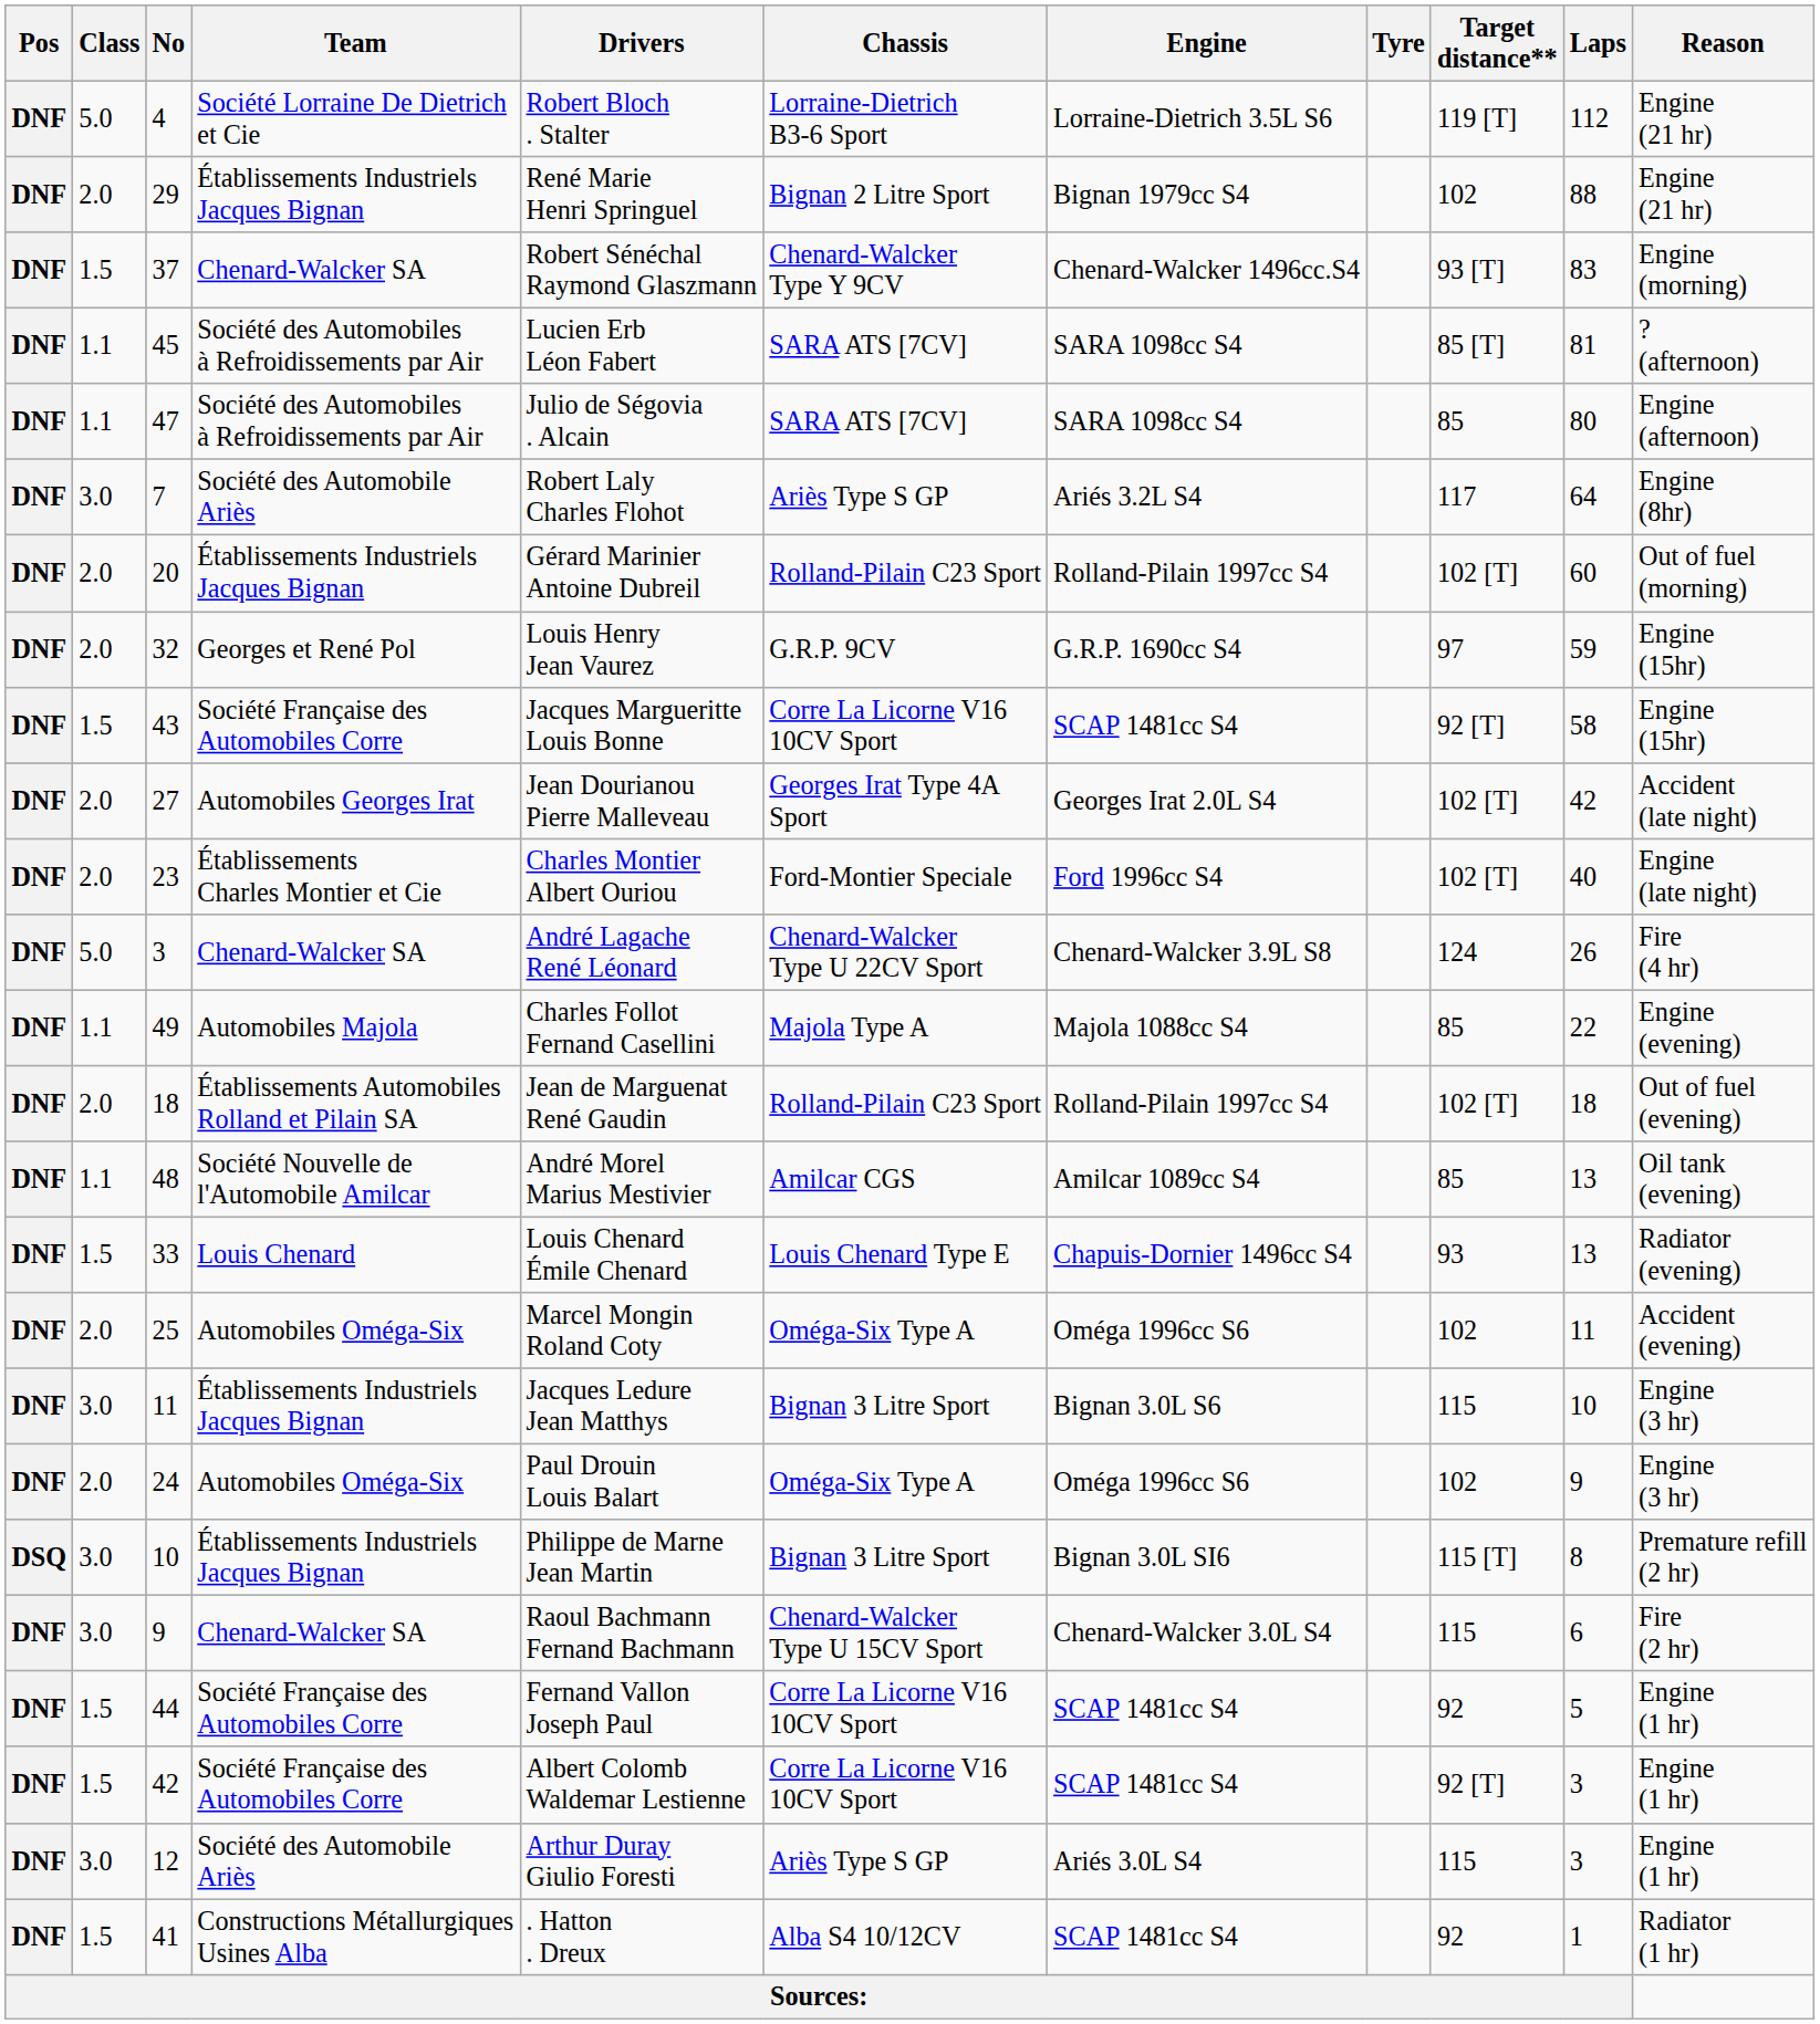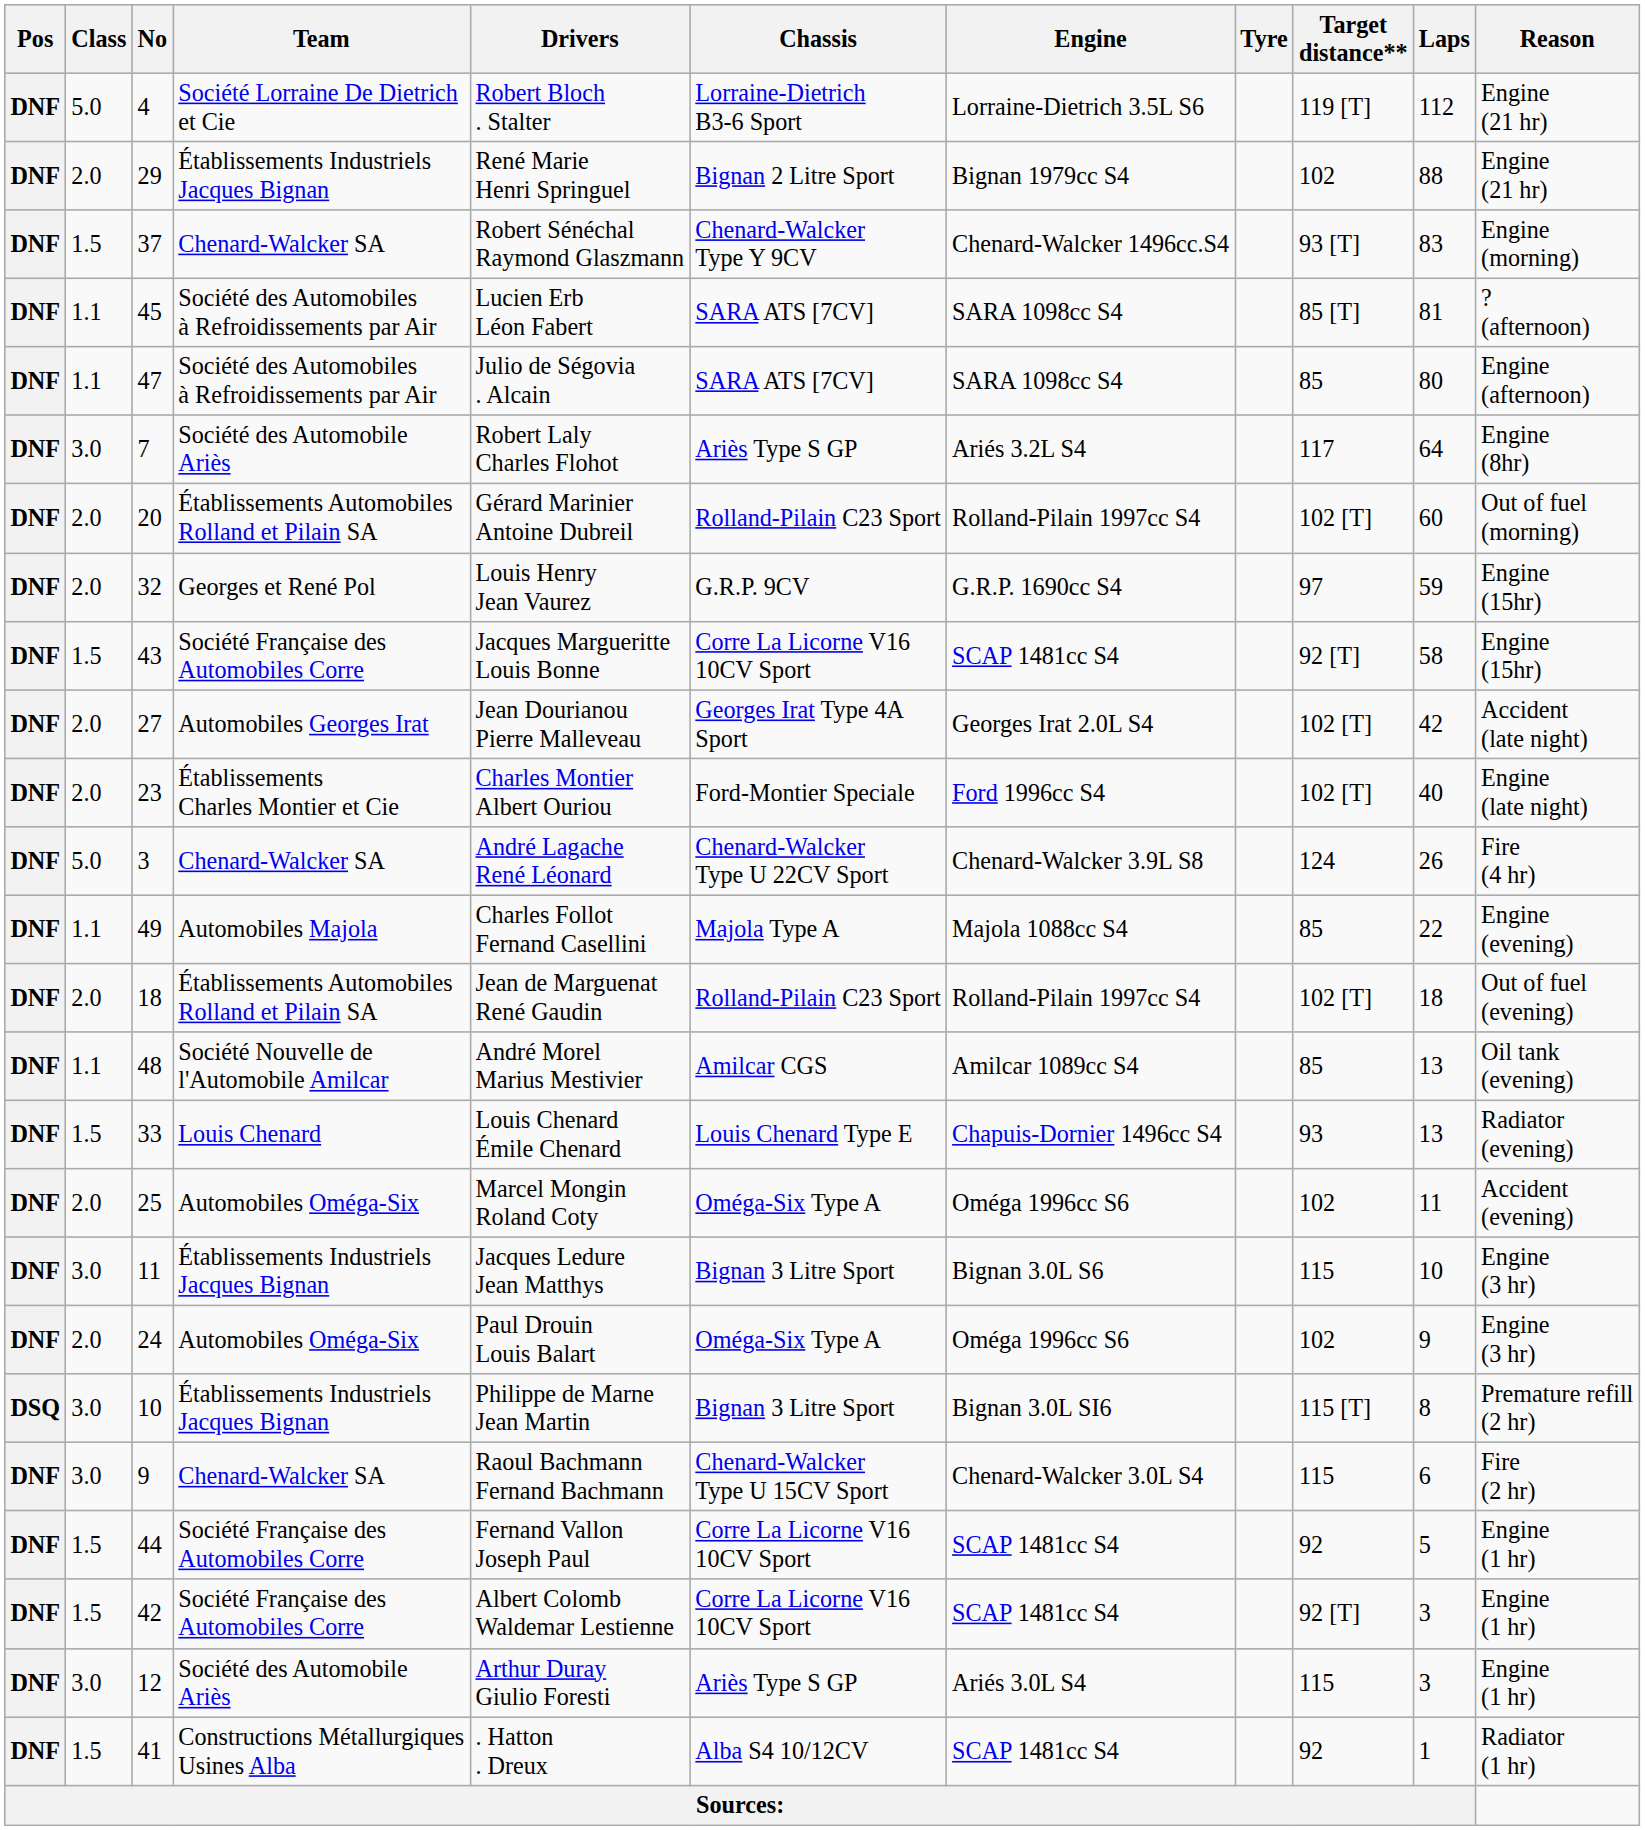 <table class="wikitable" style="font-size: 95%;">
 <tr>
 <th>Pos</th>
 <th>Class</th>
 <th>No</th>
 <th>Team</th>
 <th>Drivers</th>
 <th>Chassis</th>
 <th>Engine</th>
 <th>Tyre</th>
 <th>Target<br>distance**</th>
 <th>Laps</th>
 <th>Reason</th>
 </tr>
 <tr>
 <th>DNF</th>
 <td>5.0</td>
 <td>4</td>
 <td> <a href='#'>Société Lorraine De Dietrich</a><br>et Cie</td>
 <td> <a href='#'>Robert Bloch</a><br> . Stalter</td>
 <td><a href='#'>Lorraine-Dietrich</a><br> B3-6 Sport</td>
 <td>Lorraine-Dietrich 3.5L S6</td>
 <td></td>
 <td>119 [T]</td>
 <td>112</td>
 <td>Engine<br> (21 hr)</td>
 </tr>
 <tr>
 <th>DNF</th>
 <td>2.0</td>
 <td>29</td>
 <td> Établissements Industriels<br><a href='#'>Jacques Bignan</a></td>
 <td> René Marie<br> Henri Springuel</td>
 <td><a href='#'>Bignan</a> 2 Litre Sport</td>
 <td>Bignan 1979cc S4</td>
 <td></td>
 <td>102</td>
 <td>88</td>
 <td>Engine<br> (21 hr)</td>
 </tr>
 <tr>
 <th>DNF</th>
 <td>1.5</td>
 <td>37</td>
 <td> <a href='#'>Chenard-Walcker</a> SA</td>
 <td> Robert Sénéchal<br> Raymond Glaszmann</td>
 <td><a href='#'>Chenard-Walcker</a><br> Type Y 9CV</td>
 <td>Chenard-Walcker 1496cc.S4</td>
 <td></td>
 <td>93 [T]</td>
 <td>83</td>
 <td>Engine<br>(morning)</td>
 </tr>
 <tr>
 <th>DNF</th>
 <td>1.1</td>
 <td>45</td>
 <td> Société des Automobiles<br>à Refroidissements par Air</td>
 <td> Lucien Erb<br> Léon Fabert</td>
 <td><a href='#'>SARA</a> ATS  [7CV]</td>
 <td>SARA 1098cc S4</td>
 <td></td>
 <td>85 [T]</td>
 <td>81</td>
 <td>?<br>(afternoon)</td>
 </tr>
 <tr>
 <th>DNF</th>
 <td>1.1</td>
 <td>47</td>
 <td> Société des Automobiles<br>à Refroidissements par Air</td>
 <td>  Julio de Ségovia<br> . Alcain</td>
 <td><a href='#'>SARA</a> ATS  [7CV]</td>
 <td>SARA 1098cc S4</td>
 <td></td>
 <td>85</td>
 <td>80</td>
 <td>Engine<br>(afternoon)</td>
 </tr>
 <tr>
 <th>DNF</th>
 <td>3.0</td>
 <td>7</td>
 <td> Société des Automobile<br> <a href='#'>Ariès</a></td>
 <td> Robert Laly <br> Charles Flohot</td>
 <td><a href='#'>Ariès</a> Type S GP</td>
 <td>Ariés 3.2L S4</td>
 <td></td>
 <td>117</td>
 <td>64</td>
 <td>Engine<br> (8hr)</td>
 </tr>
 <tr>
 <th>DNF</th>
 <td>2.0</td>
 <td>20</td>
-<td> Établissements Industriels<br><a href='#'>Jacques Bignan</a></td>
+<td> Établissements Automobiles<br><a href='#'>Rolland et Pilain</a> SA</td>
 <td> Gérard Marinier<br> Antoine Dubreil</td>
 <td><a href='#'>Rolland-Pilain</a> C23 Sport</td>
 <td>Rolland-Pilain 1997cc S4</td>
 <td></td>
 <td>102 [T]</td>
 <td>60</td>
 <td>Out of fuel<br>(morning)</td>
 </tr>
 <tr>
 <th>DNF</th>
 <td>2.0</td>
 <td>32</td>
 <td> Georges et René Pol</td>
 <td> Louis Henry<br> Jean Vaurez</td>
 <td>G.R.P. 9CV</td>
 <td>G.R.P. 1690cc S4</td>
 <td></td>
 <td>97</td>
 <td>59</td>
 <td>Engine<br> (15hr)</td>
 </tr>
 <tr>
 <th>DNF</th>
 <td>1.5</td>
 <td>43</td>
 <td> Société Française des<br><a href='#'>Automobiles Corre</a></td>
 <td> Jacques Margueritte<br> Louis Bonne</td>
 <td><a href='#'>Corre La Licorne</a> V16<br> 10CV Sport</td>
 <td><a href='#'>SCAP</a> 1481cc S4</td>
 <td></td>
 <td>92 [T]</td>
 <td>58</td>
 <td>Engine<br> (15hr)</td>
 </tr>
 <tr>
 <th>DNF</th>
 <td>2.0</td>
 <td>27</td>
 <td> Automobiles <a href='#'>Georges Irat</a></td>
 <td> Jean Dourianou<br> Pierre Malleveau</td>
 <td><a href='#'>Georges Irat</a> Type 4A<br> Sport</td>
 <td>Georges Irat 2.0L S4</td>
 <td></td>
 <td>102 [T]</td>
 <td>42</td>
 <td>Accident<br>(late night)</td>
 </tr>
 <tr>
 <th>DNF</th>
 <td>2.0</td>
 <td>23</td>
 <td> Établissements<br>Charles Montier et Cie</td>
 <td> <a href='#'>Charles Montier</a><br> Albert Ouriou</td>
 <td>Ford-Montier Speciale</td>
 <td><a href='#'>Ford</a> 1996cc S4</td>
 <td></td>
 <td>102 [T]</td>
 <td>40</td>
 <td>Engine<br>(late night)</td>
 </tr>
 <tr>
 <th>DNF</th>
 <td>5.0</td>
 <td>3</td>
 <td> <a href='#'>Chenard-Walcker</a> SA</td>
 <td> <a href='#'>André Lagache</a><br> <a href='#'>René Léonard</a></td>
 <td><a href='#'>Chenard-Walcker</a><br> Type U 22CV Sport</td>
 <td>Chenard-Walcker 3.9L S8</td>
 <td></td>
 <td>124</td>
 <td>26</td>
 <td>Fire<br> (4 hr)</td>
 </tr>
 <tr>
 <th>DNF</th>
 <td>1.1</td>
 <td>49</td>
 <td> Automobiles <a href='#'>Majola</a></td>
 <td> Charles Follot<br> Fernand Casellini</td>
 <td><a href='#'>Majola</a> Type A</td>
 <td>Majola 1088cc S4</td>
 <td></td>
 <td>85</td>
 <td>22</td>
 <td>Engine<br>(evening)</td>
 </tr>
 <tr>
 <th>DNF</th>
 <td>2.0</td>
 <td>18</td>
 <td> Établissements Automobiles<br><a href='#'>Rolland et Pilain</a> SA</td>
 <td> Jean de Marguenat<br> René Gaudin</td>
 <td><a href='#'>Rolland-Pilain</a> C23 Sport</td>
 <td>Rolland-Pilain 1997cc S4</td>
 <td></td>
 <td>102 [T]</td>
 <td>18</td>
 <td>Out of fuel<br>(evening)</td>
 </tr>
 <tr>
 <th>DNF</th>
 <td>1.1</td>
 <td>48</td>
 <td> Société Nouvelle de<br>l'Automobile <a href='#'>Amilcar</a></td>
 <td> André Morel<br> Marius Mestivier</td>
 <td><a href='#'>Amilcar</a> CGS</td>
 <td>Amilcar 1089cc S4</td>
 <td></td>
 <td>85</td>
 <td>13</td>
 <td>Oil tank<br>(evening)</td>
 </tr>
 <tr>
 <th>DNF</th>
 <td>1.5</td>
 <td>33</td>
 <td> <a href='#'>Louis Chenard</a></td>
 <td> Louis Chenard<br> Émile Chenard</td>
 <td><a href='#'>Louis Chenard</a> Type E</td>
 <td><a href='#'>Chapuis-Dornier</a> 1496cc S4</td>
 <td></td>
 <td>93</td>
 <td>13</td>
 <td>Radiator<br>(evening)</td>
 </tr>
 <tr>
 <th>DNF</th>
 <td>2.0</td>
 <td>25</td>
 <td> Automobiles <a href='#'>Oméga-Six</a></td>
 <td> Marcel Mongin<br> Roland Coty</td>
 <td><a href='#'>Oméga-Six</a>  Type A</td>
 <td>Oméga 1996cc S6</td>
 <td></td>
 <td>102</td>
 <td>11</td>
 <td>Accident<br> (evening)</td>
 </tr>
 <tr>
 <th>DNF</th>
 <td>3.0</td>
 <td>11</td>
 <td> Établissements Industriels<br><a href='#'>Jacques Bignan</a></td>
 <td> Jacques Ledure<br> Jean Matthys</td>
 <td><a href='#'>Bignan</a> 3 Litre Sport</td>
 <td>Bignan 3.0L S6</td>
 <td></td>
 <td>115</td>
 <td>10</td>
 <td>Engine<br> (3 hr)</td>
 </tr>
 <tr>
 <th>DNF</th>
 <td>2.0</td>
 <td>24</td>
 <td> Automobiles <a href='#'>Oméga-Six</a></td>
 <td> Paul Drouin<br> Louis Balart</td>
 <td><a href='#'>Oméga-Six</a>  Type A</td>
 <td>Oméga 1996cc S6</td>
 <td></td>
 <td>102</td>
 <td>9</td>
 <td>Engine<br> (3 hr)</td>
 </tr>
 <tr>
 <th>DSQ</th>
 <td>3.0</td>
 <td>10</td>
 <td> Établissements Industriels<br><a href='#'>Jacques Bignan</a></td>
 <td> Philippe de Marne<br> Jean Martin</td>
 <td><a href='#'>Bignan</a> 3 Litre Sport</td>
 <td>Bignan 3.0L SI6</td>
 <td></td>
 <td>115 [T]</td>
 <td>8</td>
 <td>Premature refill<br> (2 hr)</td>
 </tr>
 <tr>
 <th>DNF</th>
 <td>3.0</td>
 <td>9</td>
 <td> <a href='#'>Chenard-Walcker</a> SA</td>
 <td> Raoul Bachmann<br> Fernand Bachmann</td>
 <td><a href='#'>Chenard-Walcker</a><br>Type U 15CV Sport</td>
 <td>Chenard-Walcker 3.0L S4</td>
 <td></td>
 <td>115</td>
 <td>6</td>
 <td>Fire<br> (2 hr)</td>
 </tr>
 <tr>
 <th>DNF</th>
 <td>1.5</td>
 <td>44</td>
 <td> Société Française des<br><a href='#'>Automobiles Corre</a></td>
 <td> Fernand Vallon<br> Joseph Paul</td>
 <td><a href='#'>Corre La Licorne</a> V16<br> 10CV Sport</td>
 <td><a href='#'>SCAP</a> 1481cc S4</td>
 <td></td>
 <td>92</td>
 <td>5</td>
 <td>Engine<br> (1 hr)</td>
 </tr>
 <tr>
 <th>DNF</th>
 <td>1.5</td>
 <td>42</td>
 <td> Société Française des<br><a href='#'>Automobiles Corre</a></td>
 <td> Albert Colomb<br> Waldemar Lestienne</td>
 <td><a href='#'>Corre La Licorne</a> V16<br> 10CV Sport</td>
 <td><a href='#'>SCAP</a> 1481cc S4</td>
 <td></td>
 <td>92 [T]</td>
 <td>3</td>
 <td>Engine<br> (1 hr)</td>
 </tr>
 <tr>
 <th>DNF</th>
 <td>3.0</td>
 <td>12</td>
 <td> Société des Automobile<br> <a href='#'>Ariès</a></td>
 <td> <a href='#'>Arthur Duray</a><br> Giulio Foresti</td>
 <td><a href='#'>Ariès</a> Type S GP</td>
 <td>Ariés 3.0L S4</td>
 <td></td>
 <td>115</td>
 <td>3</td>
 <td>Engine<br> (1 hr)</td>
 </tr>
 <tr>
 <th>DNF</th>
 <td>1.5</td>
 <td>41</td>
 <td> Constructions Métallurgiques<br> Usines <a href='#'>Alba</a></td>
 <td> . Hatton<br> . Dreux</td>
 <td><a href='#'>Alba</a> S4 10/12CV</td>
 <td><a href='#'>SCAP</a> 1481cc S4</td>
 <td></td>
 <td>92</td>
 <td>1</td>
 <td>Radiator<br> (1 hr)</td>
 </tr>
 <tr>
 <th colspan="10">Sources:</th>
 </tr>
 </table>
